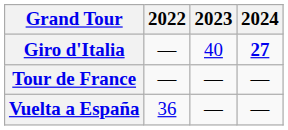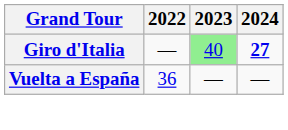 <table class="wikitable plainrowheaders">
 <tr>
 <th scope="col"><a href='#'>Grand Tour</a></th>
 <th scope="col">2022</th>
 <th scope="col">2023</th>
 <th scope="col">2024</th>
 </tr>
 <tr style="text-align:center;">
 <th scope="row"> <a href='#'>Giro d'Italia</a></th>
 <td>—</td>
-<td><a href='#'>40</a></td>
+<td style="background: lightgreen;"><a href='#'>40</a></td>
 <td><strong><a href='#'>27</a></strong></td>
-</tr>
-<tr style="text-align:center;">
-<th scope="row"> <a href='#'>Tour de France</a></th>
-<td>—</td>
-<td>—</td>
-<td>—</td>
 </tr>
 <tr style="text-align:center;">
 <th scope="row"> <a href='#'>Vuelta a España</a></th>
 <td><a href='#'>36</a></td>
 <td>—</td>
 <td>—</td>
 </tr>
 </table>
